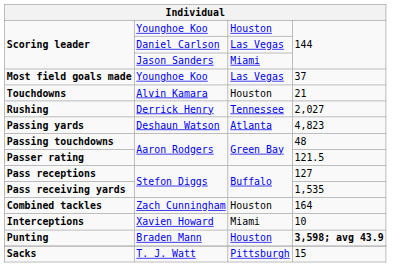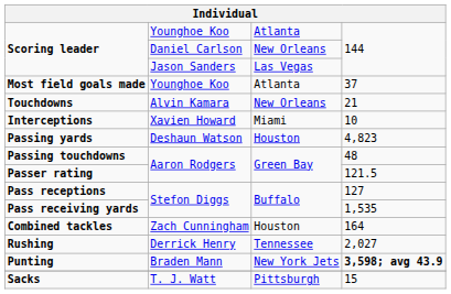 <table class="wikitable">
 <tr>
 <th colspan="4">Individual</th>
 </tr>
 <tr>
 <td rowspan="3"><strong>Scoring leader</strong></td>
 <td><a href='#'>Younghoe Koo</a></td>
-<td><a href='#'>Houston</a></td>
+<td><a href='#'>Atlanta</a></td>
 <td rowspan="3">144</td>
 </tr>
 <tr>
 <td><a href='#'>Daniel Carlson</a></td>
-<td><a href='#'>Las Vegas</a></td>
+<td><a href='#'>New Orleans</a></td>
 </tr>
 <tr>
 <td><a href='#'>Jason Sanders</a></td>
-<td><a href='#'>Miami</a></td>
+<td><a href='#'>Las Vegas</a></td>
 </tr>
 <tr>
 <td><strong>Most field goals made</strong></td>
 <td><a href='#'>Younghoe Koo</a></td>
-<td><a href='#'>Las Vegas</a></td>
+<td>Atlanta</td>
 <td>37</td>
 </tr>
 <tr>
 <td><strong>Touchdowns</strong></td>
 <td><a href='#'>Alvin Kamara</a></td>
-<td>Houston</td>
+<td><a href='#'>New Orleans</a></td>
 <td>21</td>
 </tr>
 <tr>
-<td><strong>Rushing</strong></td>
-<td><a href='#'>Derrick Henry</a></td>
-<td><a href='#'>Tennessee</a></td>
-<td>2,027</td>
+<td><strong>Interceptions</strong></td>
+<td><a href='#'>Xavien Howard</a></td>
+<td>Miami</td>
+<td>10</td>
 </tr>
 <tr>
 <td><strong>Passing yards</strong></td>
 <td><a href='#'>Deshaun Watson</a></td>
-<td><a href='#'>Atlanta</a></td>
+<td><a href='#'>Houston</a></td>
 <td>4,823</td>
 </tr>
 <tr>
 <td><strong>Passing touchdowns</strong></td>
 <td rowspan="2"><a href='#'>Aaron Rodgers</a></td>
 <td rowspan="2"><a href='#'>Green Bay</a></td>
 <td>48</td>
 </tr>
 <tr>
 <td><strong>Passer rating</strong></td>
 <td>121.5</td>
 </tr>
 <tr>
 <td><strong>Pass receptions</strong></td>
 <td rowspan="2"><a href='#'>Stefon Diggs</a></td>
 <td rowspan="2"><a href='#'>Buffalo</a></td>
 <td>127</td>
 </tr>
 <tr>
 <td><strong>Pass receiving yards</strong></td>
 <td>1,535</td>
 </tr>
 <tr>
 <td><strong>Combined tackles</strong></td>
 <td><a href='#'>Zach Cunningham</a></td>
 <td>Houston</td>
 <td>164</td>
 </tr>
 <tr>
-<td><strong>Interceptions</strong></td>
-<td><a href='#'>Xavien Howard</a></td>
-<td>Miami</td>
-<td>10</td>
+<td><strong>Rushing</strong></td>
+<td><a href='#'>Derrick Henry</a></td>
+<td><a href='#'>Tennessee</a></td>
+<td>2,027</td>
 </tr>
 <tr>
 <td><strong>Punting</strong></td>
 <td><a href='#'>Braden Mann</a></td>
-<td><a href='#'>Houston</a></td>
+<td><a href='#'>New York Jets</a></td>
 <td><strong>3,598; avg 43.9</strong></td>
 </tr>
 <tr>
 </tr>
 <tr>
 </tr>
 <tr>
 <td><strong>Sacks</strong></td>
 <td><a href='#'>T. J. Watt</a></td>
 <td><a href='#'>Pittsburgh</a></td>
 <td>15</td>
 </tr>
 </table>
